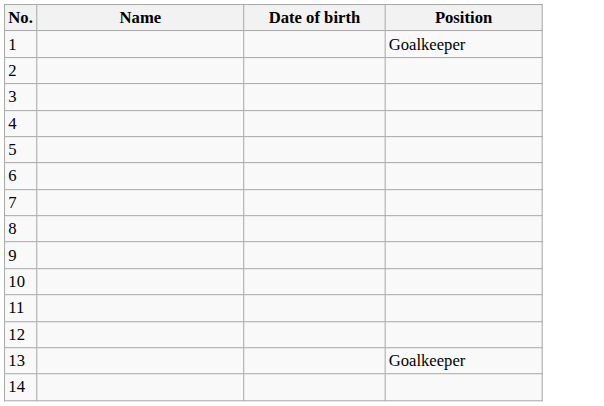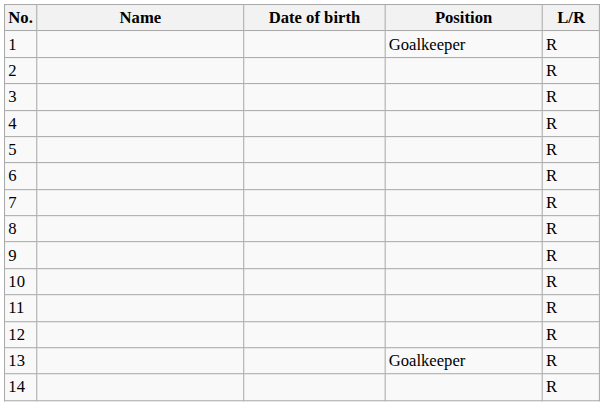 <table class=wikitable sortable style=font-size:100%; text-align:center;>
 <tr>
 <th>No.</th>
 <th style=width:12em>Name</th>
 <th style=width:8em>Date of birth</th>
 <th style=width:9em>Position</th>
+<th style=width:3em>L/R</th>
 </tr>
 <tr>
 <td>1</td>
 <td align=left></td>
 <td align=right></td>
 <td>Goalkeeper</td>
+<td>R</td>
 </tr>
 <tr>
 <td>2</td>
 <td align=left></td>
 <td align=right></td>
 <td></td>
+<td>R</td>
 </tr>
 <tr>
 <td>3</td>
 <td align=left></td>
 <td align=right></td>
 <td></td>
+<td>R</td>
 </tr>
 <tr>
 <td>4</td>
 <td align=left></td>
 <td align=right></td>
 <td></td>
+<td>R</td>
 </tr>
 <tr>
 <td>5</td>
 <td align=left></td>
 <td align=right></td>
 <td></td>
+<td>R</td>
 </tr>
 <tr>
 <td>6</td>
 <td align=left></td>
 <td align=right></td>
 <td></td>
+<td>R</td>
 </tr>
 <tr>
 <td>7</td>
 <td align=left></td>
 <td align=right></td>
 <td></td>
+<td>R</td>
 </tr>
 <tr>
 <td>8</td>
 <td align=left></td>
 <td align=right></td>
 <td></td>
+<td>R</td>
 </tr>
 <tr>
 <td>9</td>
 <td align=left></td>
 <td align=right></td>
 <td></td>
+<td>R</td>
 </tr>
 <tr>
 <td>10</td>
 <td align=left></td>
 <td align=right></td>
 <td></td>
+<td>R</td>
 </tr>
 <tr>
 <td>11</td>
 <td align=left></td>
 <td align=right></td>
 <td></td>
+<td>R</td>
 </tr>
 <tr>
 <td>12</td>
 <td align=left></td>
 <td align=right></td>
 <td></td>
+<td>R</td>
 </tr>
 <tr>
 <td>13</td>
 <td align=left></td>
 <td align=right></td>
 <td>Goalkeeper</td>
+<td>R</td>
 </tr>
 <tr>
 <td>14</td>
 <td align=left></td>
 <td align=right></td>
 <td></td>
+<td>R</td>
 </tr>
 </table>
